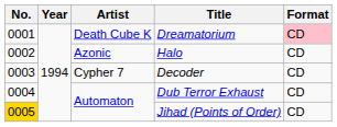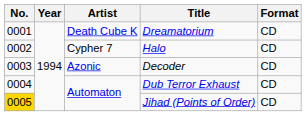 <table class="wikitable sortable">
 <tr>
 <th>No.</th>
 <th>Year</th>
 <th>Artist</th>
 <th>Title</th>
 <th>Format</th>
 </tr>
 <tr>
 <td>0001</td>
 <td rowspan="5">1994</td>
 <td><a href='#'>Death Cube K</a></td>
 <td><em><a href='#'>Dreamatorium</a></em></td>
-<td style="background: pink;">CD</td>
+<td>CD</td>
 </tr>
 <tr>
 <td>0002</td>
-<td><a href='#'>Azonic</a></td>
+<td>Cypher 7</td>
 <td><em><a href='#'>Halo</a></em></td>
 <td>CD</td>
 </tr>
 <tr>
 <td>0003</td>
-<td>Cypher 7</td>
+<td><a href='#'>Azonic</a></td>
 <td><em>Decoder</em></td>
 <td>CD</td>
 </tr>
 <tr>
 <td>0004</td>
 <td rowspan="2"><a href='#'>Automaton</a></td>
 <td><em><a href='#'>Dub Terror Exhaust</a></em></td>
 <td>CD</td>
 </tr>
 <tr>
 <td style="background: gold;">0005</td>
 <td><em><a href='#'>Jihad (Points of Order)</a></em></td>
 <td>CD</td>
 </tr>
 </table>
